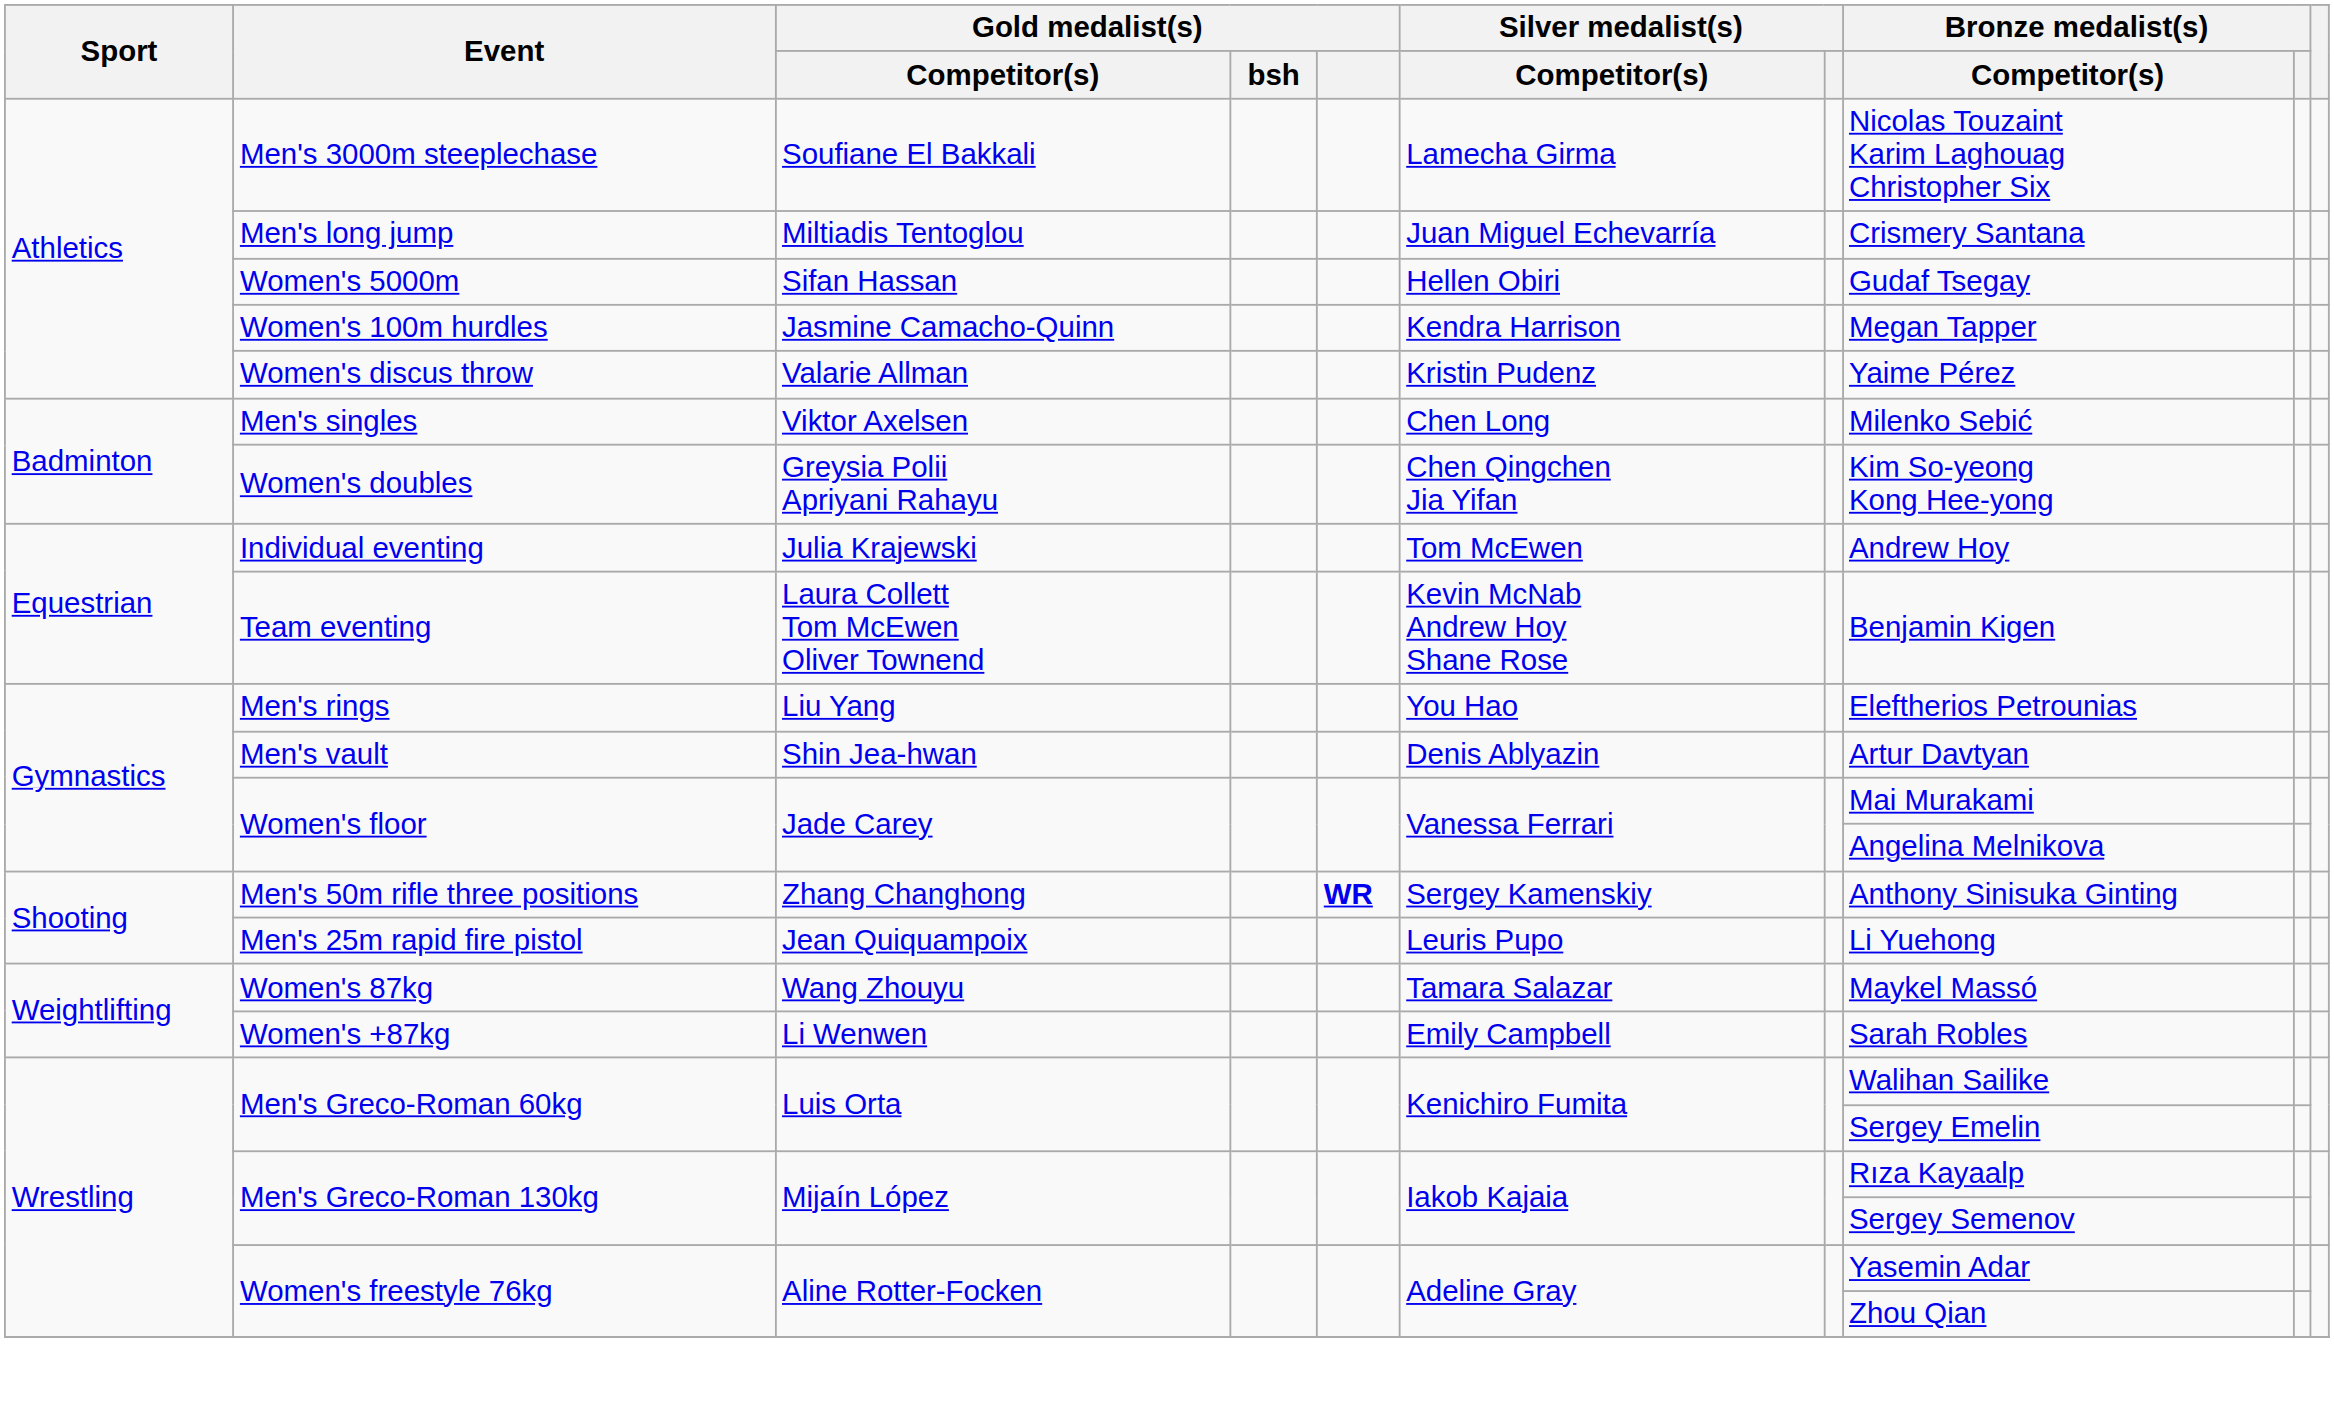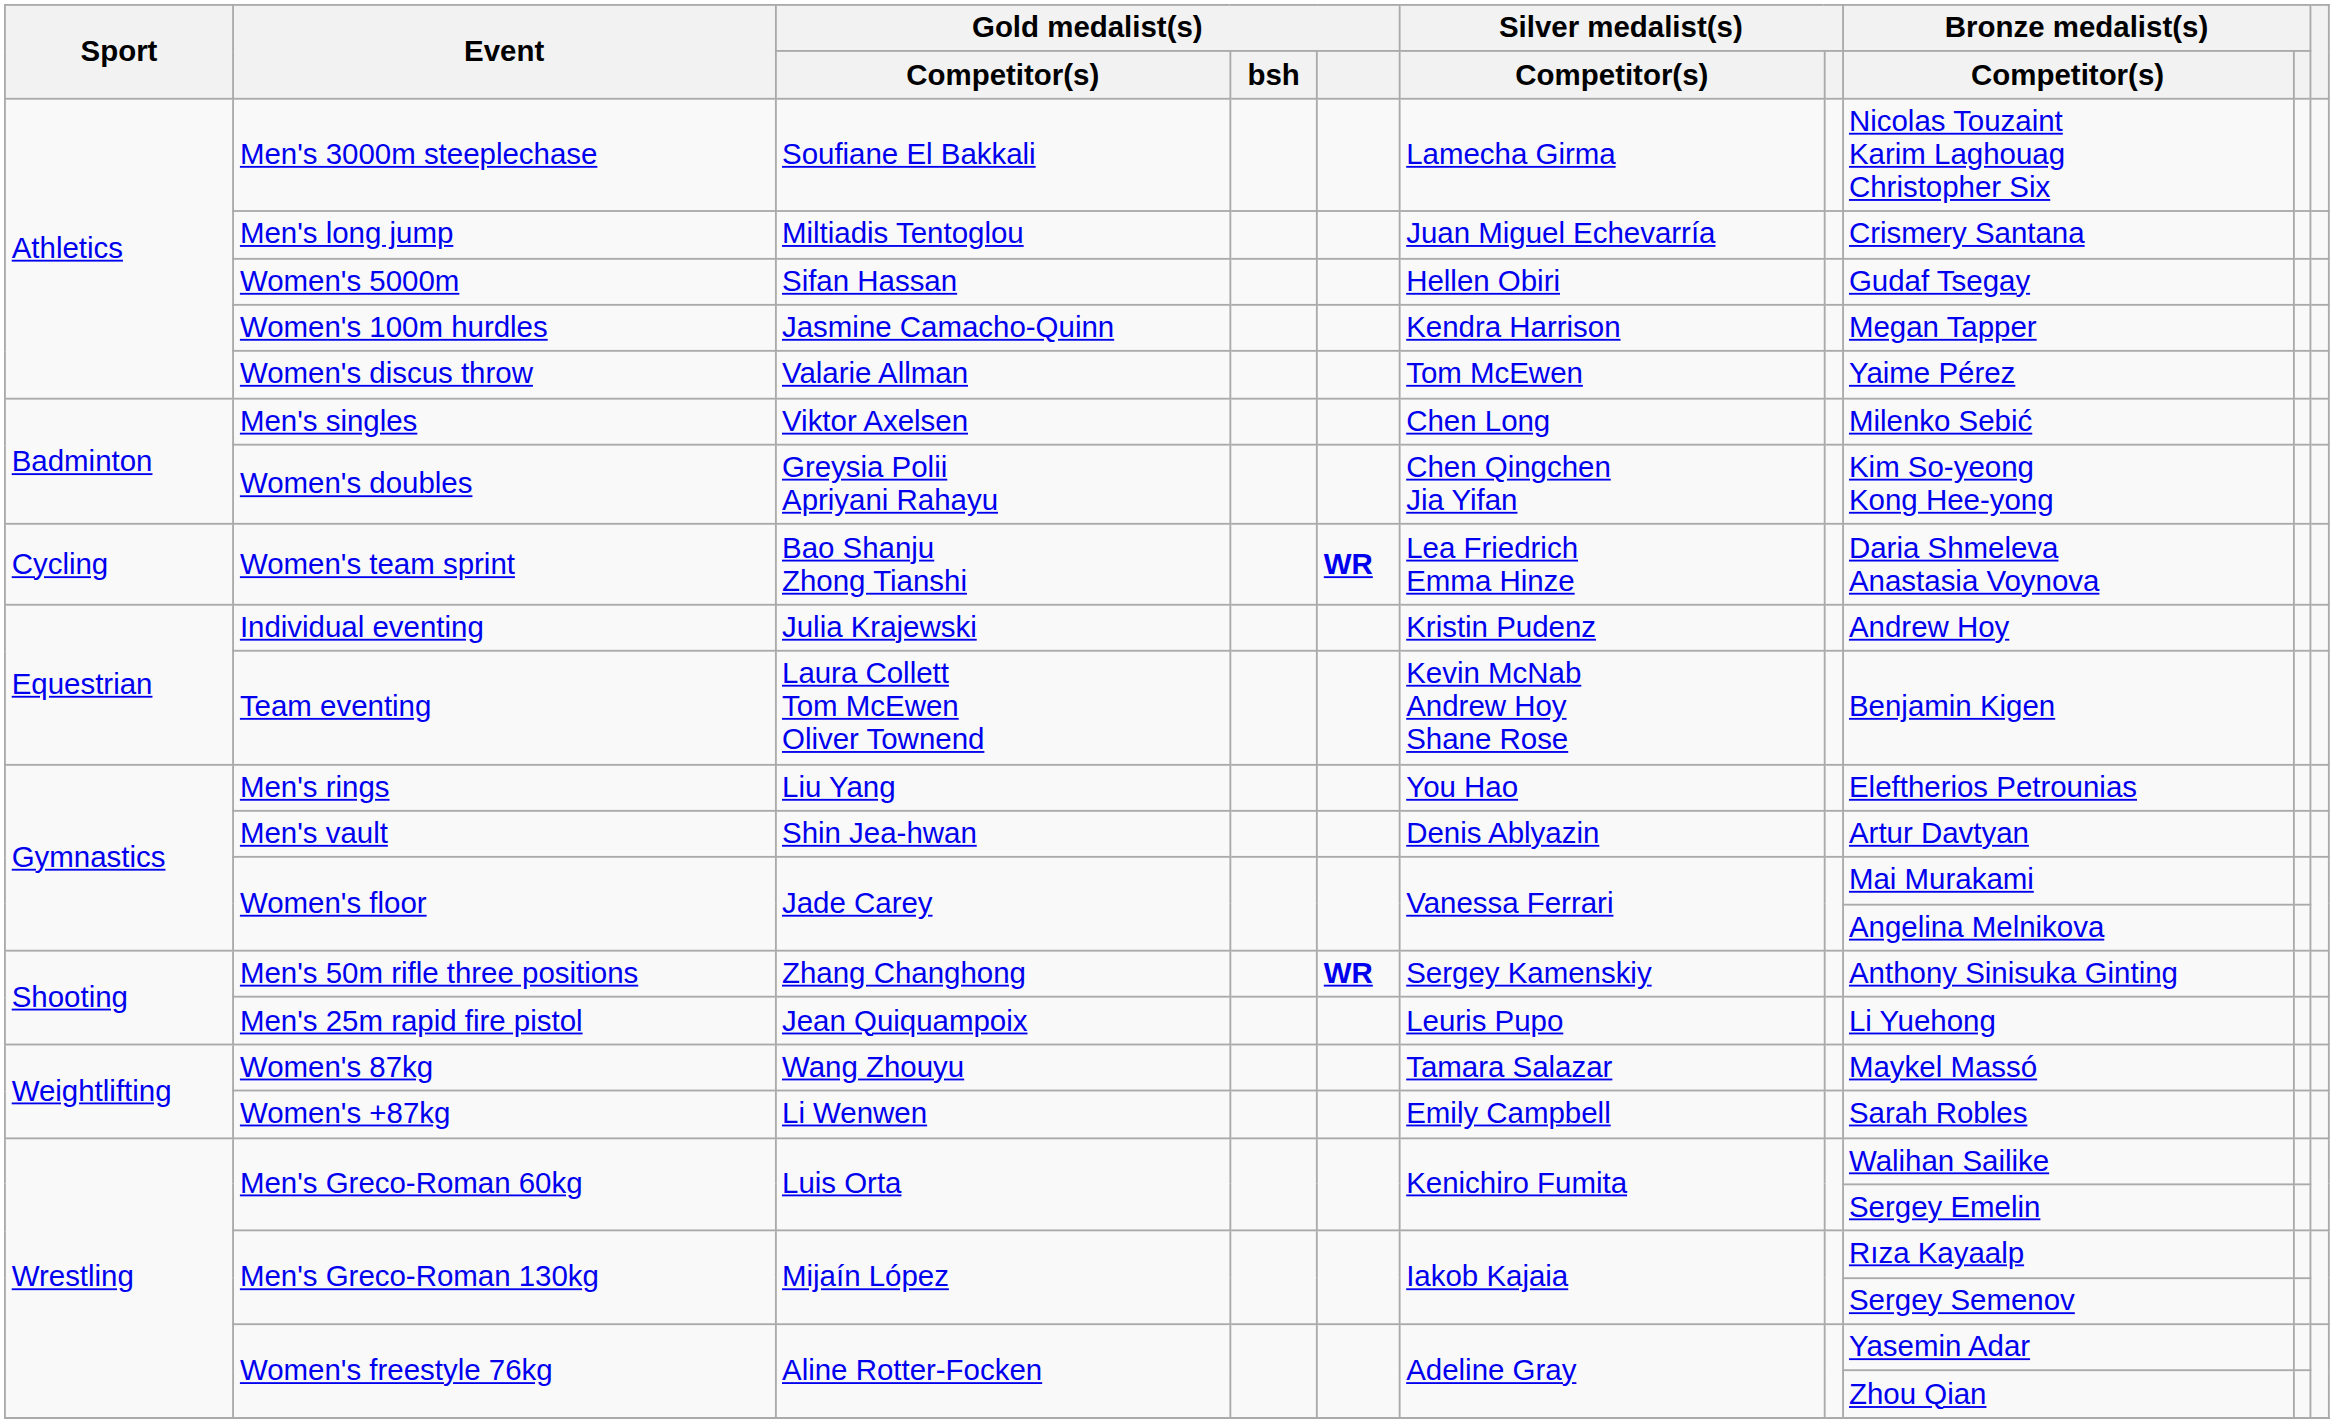 <table class="wikitable" style="width:100%;">
 <tr>
 <th rowspan="2">Sport</th>
 <th rowspan="2">Event</th>
 <th colspan="3">Gold medalist(s)</th>
 <th colspan="2">Silver medalist(s)</th>
 <th colspan="2">Bronze medalist(s)</th>
 <th rowspan="2"></th>
 </tr>
 <tr>
 <th>Competitor(s)</th>
 <th>bsh</th>
 <th></th>
 <th>Competitor(s)</th>
 <th></th>
 <th>Competitor(s)</th>
 <th></th>
 </tr>
 <tr>
 <td rowspan="5"><a href='#'>Athletics</a></td>
 <td><a href='#'>Men's 3000m steeplechase</a></td>
 <td><a href='#'>Soufiane El Bakkali</a></td>
 <td></td>
 <td></td>
 <td><a href='#'>Lamecha Girma</a></td>
 <td></td>
 <td><a href='#'>Nicolas Touzaint</a><br><a href='#'>Karim Laghouag</a><br><a href='#'>Christopher Six</a></td>
 <td></td>
 <td></td>
 </tr>
 <tr>
 <td><a href='#'>Men's long jump</a></td>
 <td><a href='#'>Miltiadis Tentoglou</a></td>
 <td></td>
 <td></td>
 <td><a href='#'>Juan Miguel Echevarría</a></td>
 <td></td>
 <td><a href='#'>Crismery Santana</a></td>
 <td></td>
 <td></td>
 </tr>
 <tr>
 <td><a href='#'>Women's 5000m</a></td>
 <td><a href='#'>Sifan Hassan</a></td>
 <td></td>
 <td></td>
 <td><a href='#'>Hellen Obiri</a></td>
 <td></td>
 <td><a href='#'>Gudaf Tsegay</a></td>
 <td></td>
 <td></td>
 </tr>
 <tr>
 <td><a href='#'>Women's 100m hurdles</a></td>
 <td><a href='#'>Jasmine Camacho-Quinn</a></td>
 <td></td>
 <td></td>
 <td><a href='#'>Kendra Harrison</a></td>
 <td></td>
 <td><a href='#'>Megan Tapper</a></td>
 <td></td>
 <td></td>
 </tr>
 <tr>
 <td><a href='#'>Women's discus throw</a></td>
 <td><a href='#'>Valarie Allman</a></td>
 <td></td>
 <td></td>
-<td><a href='#'>Kristin Pudenz</a></td>
+<td><a href='#'>Tom McEwen</a></td>
 <td></td>
 <td><a href='#'>Yaime Pérez</a></td>
 <td></td>
 <td></td>
 </tr>
 <tr>
 <td rowspan="2"><a href='#'>Badminton</a></td>
 <td><a href='#'>Men's singles</a></td>
 <td><a href='#'>Viktor Axelsen</a></td>
 <td></td>
 <td></td>
 <td><a href='#'>Chen Long</a></td>
 <td></td>
 <td><a href='#'>Milenko Sebić</a></td>
 <td></td>
 <td></td>
 </tr>
 <tr>
 <td><a href='#'>Women's doubles</a></td>
 <td><a href='#'>Greysia Polii</a> <br> <a href='#'>Apriyani Rahayu</a></td>
 <td></td>
 <td></td>
 <td><a href='#'>Chen Qingchen</a> <br> <a href='#'>Jia Yifan</a></td>
 <td></td>
 <td><a href='#'>Kim So-yeong</a> <br> <a href='#'>Kong Hee-yong</a></td>
 <td></td>
 <td></td>
 </tr>
 <tr>
+<td><a href='#'>Cycling</a></td>
+<td><a href='#'>Women's team sprint</a></td>
+<td><a href='#'>Bao Shanju</a><br><a href='#'>Zhong Tianshi</a></td>
+<td></td>
+<td><strong><a href='#'>WR</a></strong></td>
+<td><a href='#'>Lea Friedrich</a><br><a href='#'>Emma Hinze</a></td>
+<td></td>
+<td><a href='#'>Daria Shmeleva</a><br><a href='#'>Anastasia Voynova</a></td>
+<td></td>
+<td></td>
+</tr>
+<tr>
 <td rowspan="2"><a href='#'>Equestrian</a></td>
 <td><a href='#'>Individual eventing</a></td>
 <td><a href='#'>Julia Krajewski</a></td>
 <td></td>
 <td></td>
-<td><a href='#'>Tom McEwen</a></td>
+<td><a href='#'>Kristin Pudenz</a></td>
 <td></td>
 <td><a href='#'>Andrew Hoy</a></td>
 <td></td>
 <td></td>
 </tr>
 <tr>
 <td><a href='#'>Team eventing</a></td>
 <td><a href='#'>Laura Collett</a><br><a href='#'>Tom McEwen</a><br><a href='#'>Oliver Townend</a></td>
 <td></td>
 <td></td>
 <td><a href='#'>Kevin McNab</a><br><a href='#'>Andrew Hoy</a><br><a href='#'>Shane Rose</a></td>
 <td></td>
 <td><a href='#'>Benjamin Kigen</a></td>
 <td></td>
 <td></td>
 </tr>
 <tr>
 <td rowspan="4"><a href='#'>Gymnastics</a></td>
 <td><a href='#'>Men's rings</a></td>
 <td><a href='#'>Liu Yang</a></td>
 <td></td>
 <td></td>
 <td><a href='#'>You Hao</a></td>
 <td></td>
 <td><a href='#'>Eleftherios Petrounias</a></td>
 <td></td>
 <td></td>
 </tr>
 <tr>
 <td><a href='#'>Men's vault</a></td>
 <td><a href='#'>Shin Jea-hwan</a></td>
 <td></td>
 <td></td>
 <td><a href='#'>Denis Ablyazin</a></td>
 <td></td>
 <td><a href='#'>Artur Davtyan</a></td>
 <td></td>
 <td></td>
 </tr>
 <tr>
 <td rowspan="2"><a href='#'>Women's floor</a></td>
 <td rowspan="2"><a href='#'>Jade Carey</a></td>
 <td rowspan="2"></td>
 <td rowspan="2"></td>
 <td rowspan="2"><a href='#'>Vanessa Ferrari</a></td>
 <td rowspan="2"></td>
 <td><a href='#'>Mai Murakami</a></td>
 <td></td>
 <td rowspan="2"></td>
 </tr>
 <tr>
 <td><a href='#'>Angelina Melnikova</a></td>
 <td></td>
 </tr>
 <tr>
 <td rowspan="2"><a href='#'>Shooting</a></td>
 <td><a href='#'>Men's 50m rifle three positions</a></td>
 <td><a href='#'>Zhang Changhong</a></td>
 <td></td>
 <td><strong><a href='#'>WR</a></strong></td>
 <td><a href='#'>Sergey Kamenskiy</a></td>
 <td></td>
 <td><a href='#'>Anthony Sinisuka Ginting</a></td>
 <td></td>
 <td></td>
 </tr>
 <tr>
 <td><a href='#'>Men's 25m rapid fire pistol</a></td>
 <td><a href='#'>Jean Quiquampoix</a></td>
 <td></td>
 <td></td>
 <td><a href='#'>Leuris Pupo</a></td>
 <td></td>
 <td><a href='#'>Li Yuehong</a></td>
 <td></td>
 <td></td>
 </tr>
 <tr>
 <td rowspan="2"><a href='#'>Weightlifting</a></td>
 <td><a href='#'>Women's 87kg</a></td>
 <td><a href='#'>Wang Zhouyu</a></td>
 <td></td>
 <td></td>
 <td><a href='#'>Tamara Salazar</a></td>
 <td></td>
 <td><a href='#'>Maykel Massó</a></td>
 <td></td>
 <td></td>
 </tr>
 <tr>
 <td><a href='#'>Women's +87kg</a></td>
 <td><a href='#'>Li Wenwen</a></td>
 <td></td>
 <td></td>
 <td><a href='#'>Emily Campbell</a></td>
 <td></td>
 <td><a href='#'>Sarah Robles</a></td>
 <td></td>
 <td></td>
 </tr>
 <tr>
 <td rowspan="6"><a href='#'>Wrestling</a></td>
 <td rowspan="2"><a href='#'>Men's Greco-Roman 60kg</a></td>
 <td rowspan="2"><a href='#'>Luis Orta</a></td>
 <td rowspan="2"></td>
 <td rowspan="2"></td>
 <td rowspan="2"><a href='#'>Kenichiro Fumita</a></td>
 <td rowspan="2"></td>
 <td><a href='#'>Walihan Sailike</a></td>
 <td></td>
 <td rowspan="2"></td>
 </tr>
 <tr>
 <td><a href='#'>Sergey Emelin</a></td>
 <td></td>
 </tr>
 <tr>
 <td rowspan="2"><a href='#'>Men's Greco-Roman 130kg</a></td>
 <td rowspan="2"><a href='#'>Mijaín López</a></td>
 <td rowspan="2"></td>
 <td rowspan="2"></td>
 <td rowspan="2"><a href='#'>Iakob Kajaia</a></td>
 <td rowspan="2"></td>
 <td><a href='#'>Rıza Kayaalp</a></td>
 <td></td>
 <td rowspan="2"></td>
 </tr>
 <tr>
 <td><a href='#'>Sergey Semenov</a></td>
 <td></td>
 </tr>
 <tr>
 <td rowspan="2"><a href='#'>Women's freestyle 76kg</a></td>
 <td rowspan="2"><a href='#'>Aline Rotter-Focken</a></td>
 <td rowspan="2"></td>
 <td rowspan="2"></td>
 <td rowspan="2"><a href='#'>Adeline Gray</a></td>
 <td rowspan="2"></td>
 <td><a href='#'>Yasemin Adar</a></td>
 <td></td>
 <td rowspan="2"></td>
 </tr>
 <tr>
 <td><a href='#'>Zhou Qian</a></td>
 <td></td>
 </tr>
 <tr>
 </tr>
 </table>
